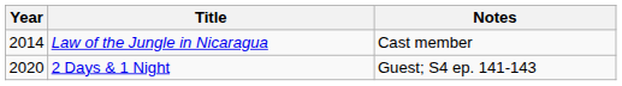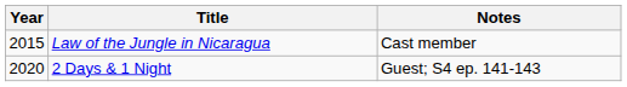 <table class="wikitable" style="width:620px">
 <tr>
 <th width=10>Year</th>
 <th>Title</th>
 <th>Notes</th>
 </tr>
 <tr>
-<td>2014</td>
+<td>2015</td>
 <td><em><a href='#'>Law of the Jungle in Nicaragua</a></em></td>
 <td>Cast member</td>
 </tr>
 <tr>
 <td>2020</td>
 <td><a href='#'>2 Days & 1 Night</a></td>
 <td>Guest; S4 ep. 141-143</td>
 </tr>
 </table>
